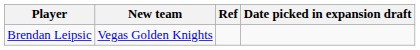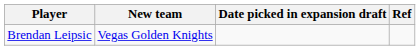 <table class="wikitable">
 <tr style="background:#ddd; text-align:center;">
 <th>Player</th>
 <th>New team</th>
+<th>Date picked in expansion draft</th>
 <th>Ref</th>
-<th>Date picked in expansion draft</th>
 </tr>
 <tr>
 <td><a href='#'>Brendan Leipsic</a></td>
 <td><a href='#'>Vegas Golden Knights</a></td>
 <td></td>
 <td></td>
 </tr>
 </table>
